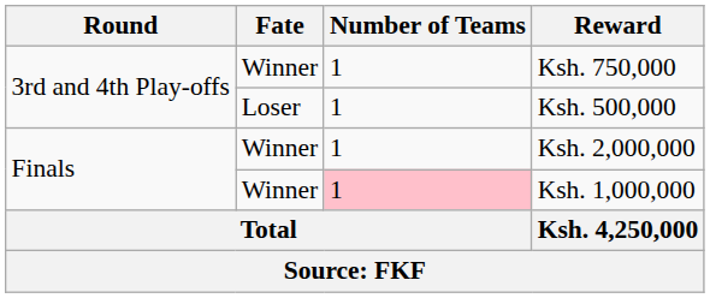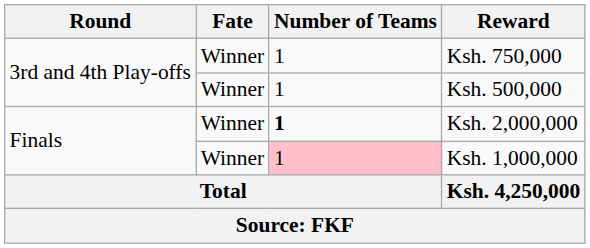 <table class="wikitable">
 <tr>
 <th>Round</th>
 <th>Fate</th>
 <th>Number of Teams</th>
 <th>Reward</th>
 </tr>
 <tr>
 <td rowspan="2">3rd and 4th Play-offs</td>
 <td>Winner</td>
 <td>1</td>
 <td>Ksh. 750,000</td>
 </tr>
 <tr>
-<td>Loser</td>
+<td>Winner</td>
 <td>1</td>
 <td>Ksh. 500,000</td>
 </tr>
 <tr>
 <td rowspan="2">Finals</td>
 <td>Winner</td>
-<td>1</td>
+<td><strong>1</strong></td>
 <td>Ksh. 2,000,000</td>
 </tr>
 <tr>
 <td>Winner</td>
 <td style="background: pink;">1</td>
 <td>Ksh. 1,000,000</td>
 </tr>
 <tr>
 <th colspan="3">Total</th>
 <th>Ksh. 4,250,000</th>
 </tr>
 <tr>
 <th colspan="4">Source: FKF</th>
 </tr>
 </table>
